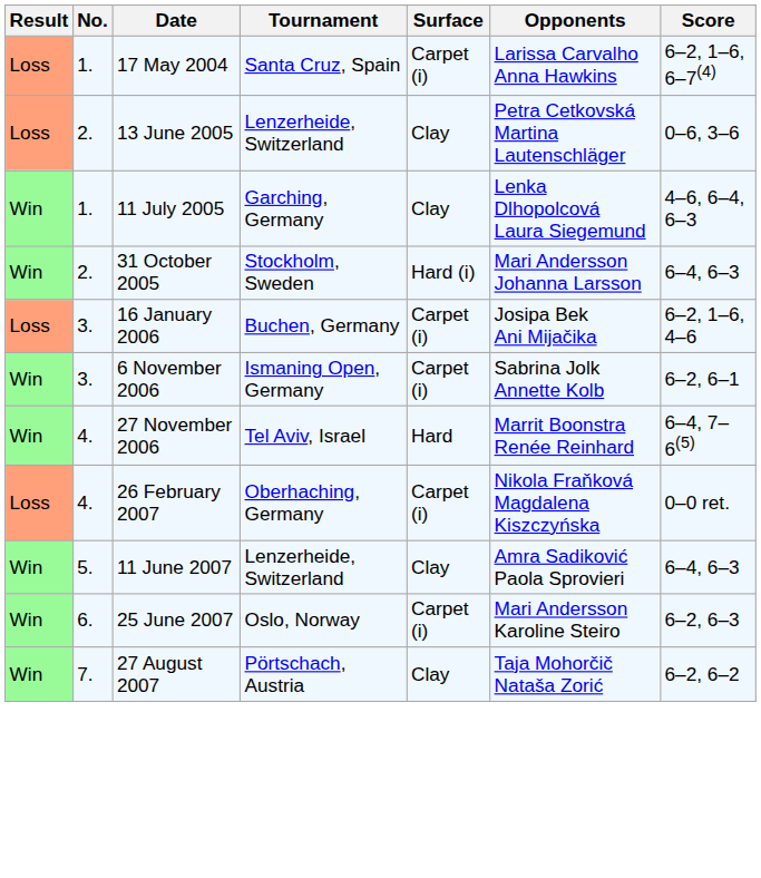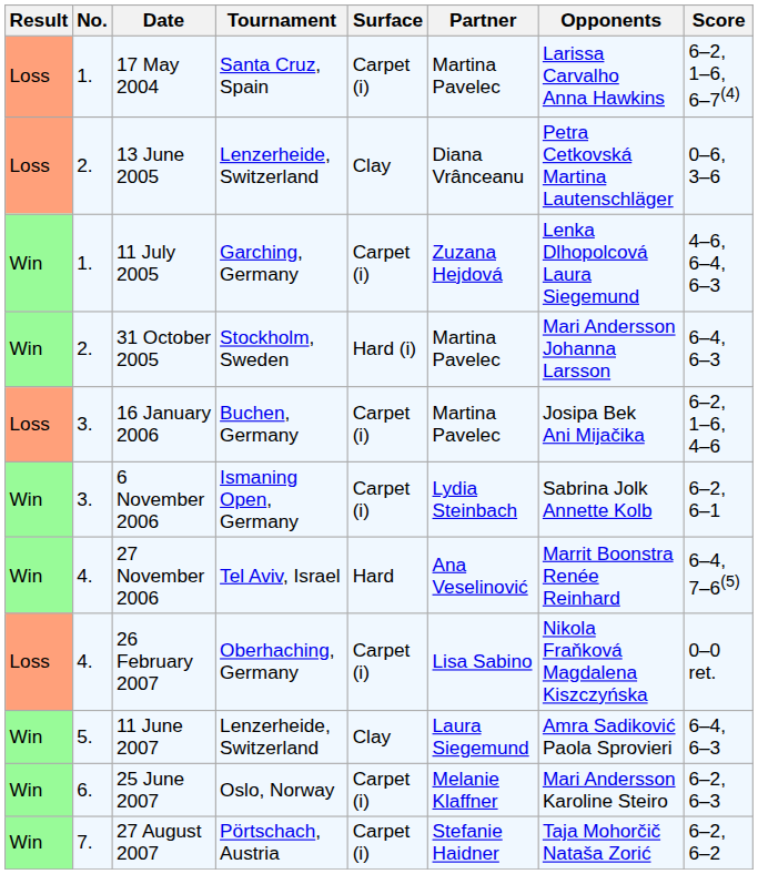 <table class="sortable wikitable" style=font-size:97%>
 <tr>
 <th>Result</th>
 <th>No.</th>
 <th>Date</th>
 <th>Tournament</th>
 <th>Surface</th>
+<th>Partner</th>
 <th>Opponents</th>
 <th class="unsortable">Score</th>
 </tr>
 <tr style="background:#f0f8ff;">
 <td style="background:#ffa07a;">Loss</td>
 <td>1.</td>
 <td>17 May 2004</td>
 <td><a href='#'>Santa Cruz</a>, Spain</td>
 <td>Carpet (i)</td>
+<td> Martina Pavelec</td>
 <td> <a href='#'>Larissa Carvalho</a> <br>  <a href='#'>Anna Hawkins</a></td>
 <td>6–2, 1–6, 6–7<sup>(4)</sup></td>
 </tr>
 <tr style="background:#f0f8ff;">
 <td style="background:#ffa07a;">Loss</td>
 <td>2.</td>
 <td>13 June 2005</td>
 <td><a href='#'>Lenzerheide</a>, Switzerland</td>
 <td>Clay</td>
+<td> Diana Vrânceanu</td>
 <td> <a href='#'>Petra Cetkovská</a> <br>  <a href='#'>Martina Lautenschläger</a></td>
 <td>0–6, 3–6</td>
 </tr>
 <tr style="background:#f0f8ff;">
 <td style="background:#98fb98;">Win</td>
 <td>1.</td>
 <td>11 July 2005</td>
 <td><a href='#'>Garching</a>, Germany</td>
-<td>Clay</td>
+<td>Carpet (i)</td>
+<td> <a href='#'>Zuzana Hejdová</a></td>
 <td> <a href='#'>Lenka Dlhopolcová</a> <br>  <a href='#'>Laura Siegemund</a></td>
 <td>4–6, 6–4, 6–3</td>
 </tr>
 <tr style="background:#f0f8ff;">
 <td style="background:#98fb98;">Win</td>
 <td>2.</td>
 <td>31 October 2005</td>
 <td><a href='#'>Stockholm</a>, Sweden</td>
 <td>Hard (i)</td>
+<td> Martina Pavelec</td>
 <td> <a href='#'>Mari Andersson</a> <br>  <a href='#'>Johanna Larsson</a></td>
 <td>6–4, 6–3</td>
 </tr>
 <tr style="background:#f0f8ff;">
 <td style="background:#ffa07a;">Loss</td>
 <td>3.</td>
 <td>16 January 2006</td>
 <td><a href='#'>Buchen</a>, Germany</td>
 <td>Carpet (i)</td>
+<td> Martina Pavelec</td>
 <td> Josipa Bek <br>  <a href='#'>Ani Mijačika</a></td>
 <td>6–2, 1–6, 4–6</td>
 </tr>
 <tr style="background:#f0f8ff;">
 <td style="background:#98fb98;">Win</td>
 <td>3.</td>
 <td>6 November 2006</td>
 <td><a href='#'>Ismaning Open</a>, Germany</td>
 <td>Carpet (i)</td>
+<td> <a href='#'>Lydia Steinbach</a></td>
 <td> Sabrina Jolk <br>  <a href='#'>Annette Kolb</a></td>
 <td>6–2, 6–1</td>
 </tr>
 <tr style="background:#f0f8ff;">
 <td style="background:#98fb98;">Win</td>
 <td>4.</td>
 <td>27 November 2006</td>
 <td><a href='#'>Tel Aviv</a>, Israel</td>
 <td>Hard</td>
+<td> <a href='#'>Ana Veselinović</a></td>
 <td> <a href='#'>Marrit Boonstra</a> <br>  <a href='#'>Renée Reinhard</a></td>
 <td>6–4, 7–6<sup>(5)</sup></td>
 </tr>
 <tr style="background:#f0f8ff;">
 <td style="background:#ffa07a;">Loss</td>
 <td>4.</td>
 <td>26 February 2007</td>
 <td><a href='#'>Oberhaching</a>, Germany</td>
 <td>Carpet (i)</td>
+<td> <a href='#'>Lisa Sabino</a></td>
 <td> <a href='#'>Nikola Fraňková</a> <br>  <a href='#'>Magdalena Kiszczyńska</a></td>
 <td>0–0 ret.</td>
 </tr>
 <tr style="background:#f0f8ff;">
 <td style="background:#98fb98;">Win</td>
 <td>5.</td>
 <td>11 June 2007</td>
 <td>Lenzerheide, Switzerland</td>
 <td>Clay</td>
+<td> <a href='#'>Laura Siegemund</a></td>
 <td> <a href='#'>Amra Sadiković</a> <br>  Paola Sprovieri</td>
 <td>6–4, 6–3</td>
 </tr>
 <tr style="background:#f0f8ff;">
 <td style="background:#98fb98;">Win</td>
 <td>6.</td>
 <td>25 June 2007</td>
 <td>Oslo, Norway</td>
 <td>Carpet (i)</td>
+<td> <a href='#'>Melanie Klaffner</a></td>
 <td> <a href='#'>Mari Andersson</a> <br>  Karoline Steiro</td>
 <td>6–2, 6–3</td>
 </tr>
 <tr style="background:#f0f8ff;">
 <td style="background:#98fb98;">Win</td>
 <td>7.</td>
 <td>27 August 2007</td>
 <td><a href='#'>Pörtschach</a>, Austria</td>
-<td>Clay</td>
+<td>Carpet (i)</td>
+<td> <a href='#'>Stefanie Haidner</a></td>
 <td> <a href='#'>Taja Mohorčič</a> <br>  <a href='#'>Nataša Zorić</a></td>
 <td>6–2, 6–2</td>
 </tr>
 </table>
